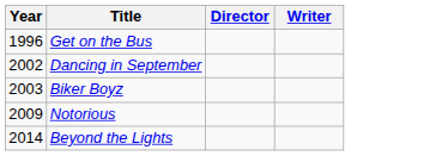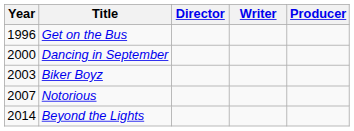 <table class="wikitable">
 <tr>
 <th>Year</th>
 <th>Title</th>
 <th width=65><a href='#'>Director</a></th>
 <th width=65><a href='#'>Writer</a></th>
+<th width=65><a href='#'>Producer</a></th>
 </tr>
 <tr>
 <td>1996</td>
 <td><em><a href='#'>Get on the Bus</a></em></td>
 <td></td>
 <td></td>
+<td></td>
 </tr>
 <tr>
-<td>2002</td>
+<td>2000</td>
 <td><em><a href='#'>Dancing in September</a></em></td>
+<td></td>
 <td></td>
 <td></td>
 </tr>
 <tr>
 <td>2003</td>
 <td><em><a href='#'>Biker Boyz</a></em></td>
 <td></td>
 <td></td>
+<td></td>
 </tr>
 <tr>
-<td>2009</td>
+<td>2007</td>
 <td><em><a href='#'>Notorious</a></em></td>
+<td></td>
 <td></td>
 <td></td>
 </tr>
 <tr>
 <td>2014</td>
 <td><em><a href='#'>Beyond the Lights</a></em></td>
 <td></td>
 <td></td>
+<td></td>
 </tr>
 </table>
